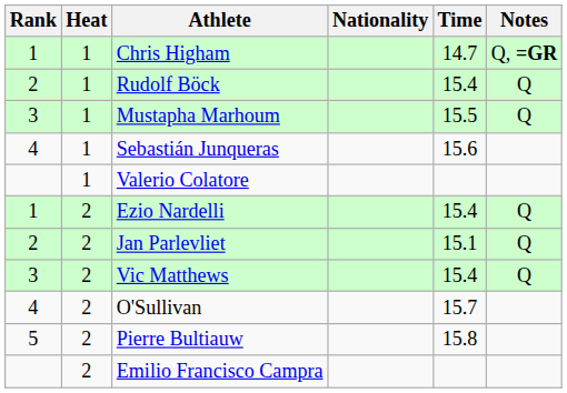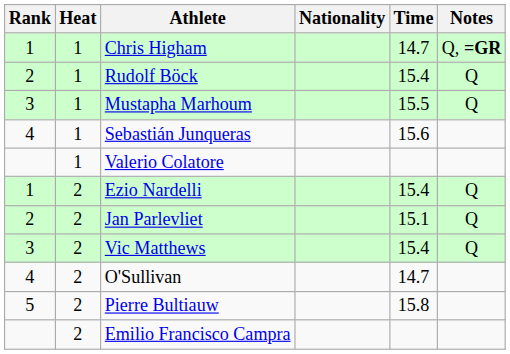 <table class="wikitable sortable" style="text-align:center">
 <tr>
 <th>Rank</th>
 <th>Heat</th>
 <th>Athlete</th>
 <th>Nationality</th>
 <th>Time</th>
 <th>Notes</th>
 </tr>
 <tr bgcolor=ccffcc>
 <td>1</td>
 <td>1</td>
 <td align=left><a href='#'>Chris Higham</a></td>
 <td align=left></td>
 <td>14.7</td>
 <td>Q, <strong>=GR</strong></td>
 </tr>
 <tr bgcolor=ccffcc>
 <td>2</td>
 <td>1</td>
 <td align=left><a href='#'>Rudolf Böck</a></td>
 <td align=left></td>
 <td>15.4</td>
 <td>Q</td>
 </tr>
 <tr bgcolor=ccffcc>
 <td>3</td>
 <td>1</td>
 <td align=left><a href='#'>Mustapha Marhoum</a></td>
 <td align=left></td>
 <td>15.5</td>
 <td>Q</td>
 </tr>
 <tr>
 <td>4</td>
 <td>1</td>
 <td align=left><a href='#'>Sebastián Junqueras</a></td>
 <td align=left></td>
 <td>15.6</td>
 <td></td>
 </tr>
 <tr>
 <td></td>
 <td>1</td>
 <td align=left><a href='#'>Valerio Colatore</a></td>
 <td align=left></td>
 <td></td>
 <td></td>
 </tr>
 <tr bgcolor=ccffcc>
 <td>1</td>
 <td>2</td>
 <td align=left><a href='#'>Ezio Nardelli</a></td>
 <td align=left></td>
 <td>15.4</td>
 <td>Q</td>
 </tr>
 <tr bgcolor=ccffcc>
 <td>2</td>
 <td>2</td>
 <td align=left><a href='#'>Jan Parlevliet</a></td>
 <td align=left></td>
 <td>15.1</td>
 <td>Q</td>
 </tr>
 <tr bgcolor=ccffcc>
 <td>3</td>
 <td>2</td>
 <td align=left><a href='#'>Vic Matthews</a></td>
 <td align=left></td>
 <td>15.4</td>
 <td>Q</td>
 </tr>
 <tr>
 <td>4</td>
 <td>2</td>
 <td align=left>O'Sullivan</td>
 <td align=left></td>
-<td>15.7</td>
+<td>14.7</td>
 <td></td>
 </tr>
 <tr>
 <td>5</td>
 <td>2</td>
 <td align=left><a href='#'>Pierre Bultiauw</a></td>
 <td align=left></td>
 <td>15.8</td>
 <td></td>
 </tr>
 <tr>
 <td></td>
 <td>2</td>
 <td align=left><a href='#'>Emilio Francisco Campra</a></td>
 <td align=left></td>
 <td></td>
 <td></td>
 </tr>
 </table>
